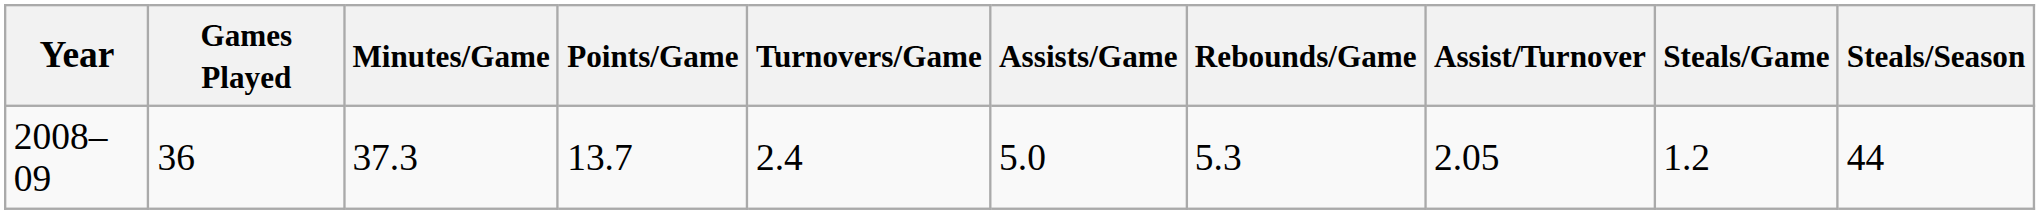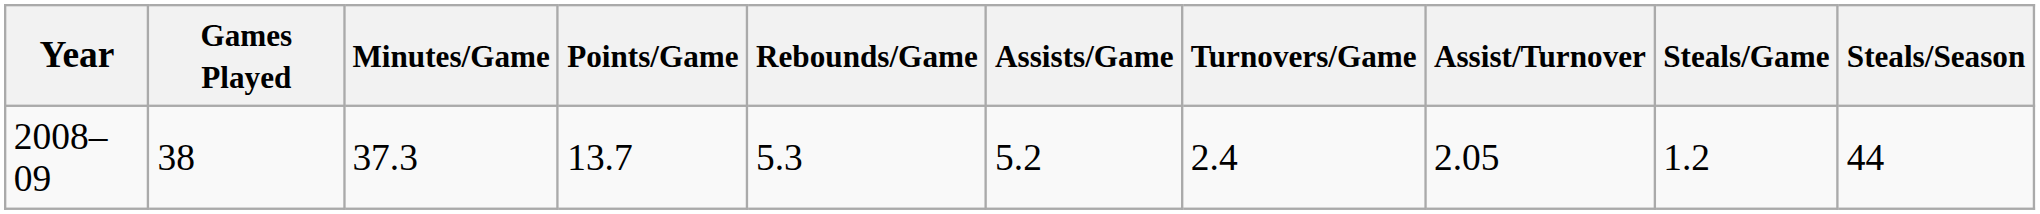 <table class="wikitable">
 <tr>
 <th>Year</th>
 <th><small>Games Played</small></th>
 <th><small>Minutes/Game</small></th>
 <th><small>Points/Game</small></th>
+<th><small>Rebounds/Game</small></th>
+<th><small>Assists/Game</small></th>
 <th><small>Turnovers/Game</small></th>
-<th><small>Assists/Game</small></th>
-<th><small>Rebounds/Game</small></th>
 <th><small>Assist/Turnover</small></th>
 <th><small>Steals/Game</small></th>
 <th><small>Steals/Season</small></th>
 </tr>
 <tr>
 <td>2008–09</td>
-<td>36</td>
+<td>38</td>
 <td>37.3</td>
 <td>13.7</td>
+<td>5.3</td>
+<td>5.2</td>
 <td>2.4</td>
-<td>5.0</td>
-<td>5.3</td>
 <td>2.05</td>
 <td>1.2</td>
 <td>44</td>
 </tr>
 </table>
